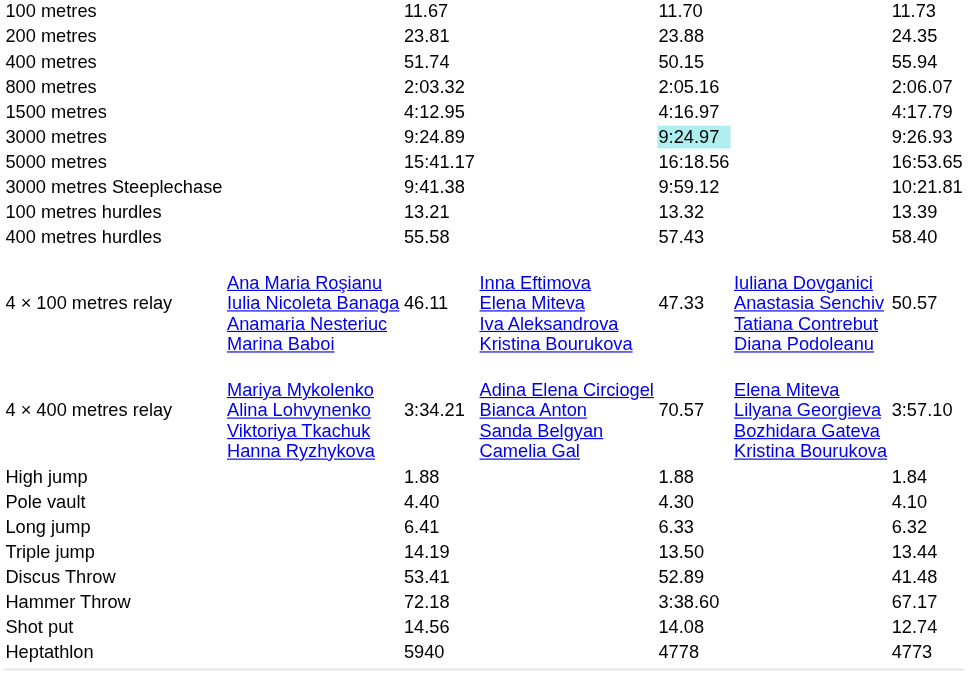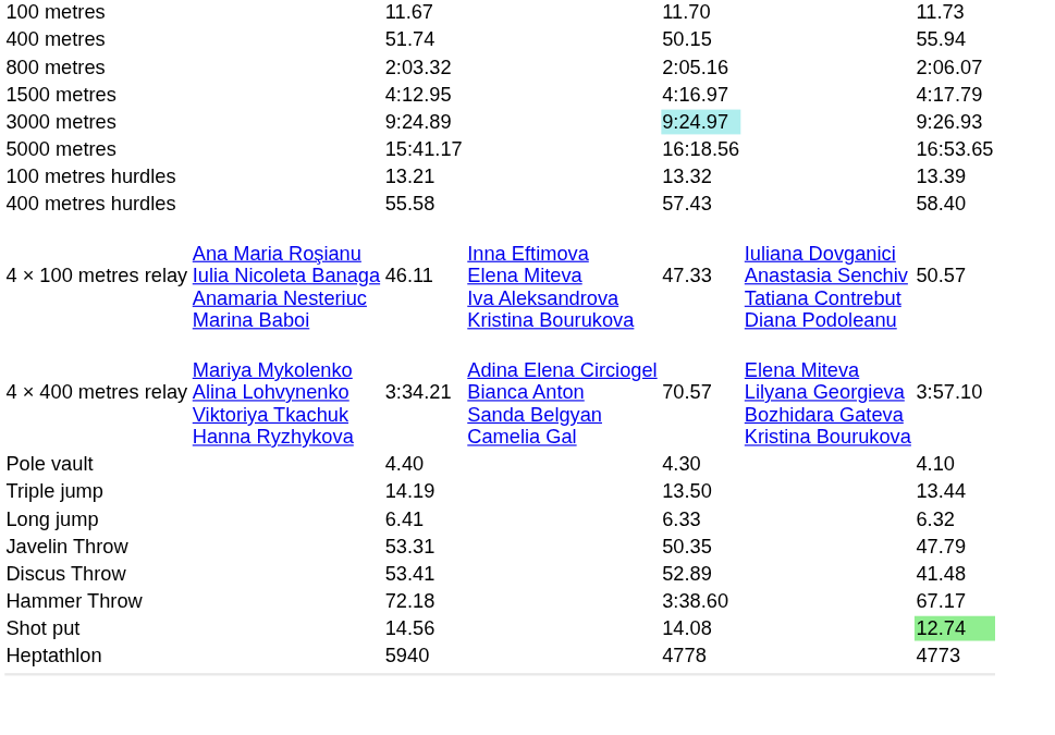 <table>
 <tr>
 <td>100 metres</td>
 <td></td>
 <td>11.67</td>
 <td></td>
 <td>11.70</td>
 <td></td>
 <td>11.73</td>
-</tr>
-<tr>
-<td>200 metres</td>
-<td></td>
-<td>23.81</td>
-<td></td>
-<td>23.88</td>
-<td></td>
-<td>24.35</td>
 </tr>
 <tr>
 <td>400 metres</td>
 <td></td>
 <td>51.74</td>
 <td></td>
 <td>50.15</td>
 <td></td>
 <td>55.94</td>
 </tr>
 <tr>
 <td>800 metres</td>
 <td></td>
 <td>2:03.32</td>
 <td></td>
 <td>2:05.16</td>
 <td></td>
 <td>2:06.07</td>
 </tr>
 <tr>
 <td>1500 metres</td>
 <td></td>
 <td>4:12.95</td>
 <td></td>
 <td>4:16.97</td>
 <td></td>
 <td>4:17.79</td>
 </tr>
 <tr>
 <td>3000 metres</td>
 <td></td>
 <td>9:24.89</td>
 <td></td>
 <td style="background: paleturquoise;">9:24.97</td>
 <td></td>
 <td>9:26.93</td>
 </tr>
 <tr>
 <td>5000 metres</td>
 <td></td>
 <td>15:41.17</td>
 <td></td>
 <td>16:18.56</td>
 <td></td>
 <td>16:53.65</td>
 </tr>
 <tr>
-<td>3000 metres Steeplechase</td>
-<td></td>
-<td>9:41.38</td>
-<td></td>
-<td>9:59.12</td>
-<td></td>
-<td>10:21.81</td>
-</tr>
-<tr>
 <td>100 metres hurdles</td>
 <td></td>
 <td>13.21</td>
 <td></td>
 <td>13.32</td>
 <td></td>
 <td>13.39</td>
 </tr>
 <tr>
 <td>400 metres hurdles</td>
 <td></td>
 <td>55.58</td>
 <td></td>
 <td>57.43</td>
 <td></td>
 <td>58.40</td>
 </tr>
 <tr>
 <td>4 × 100 metres relay</td>
 <td><br><a href='#'>Ana Maria Roşianu</a><br><a href='#'>Iulia Nicoleta Banaga</a><br><a href='#'>Anamaria Nesteriuc</a><br><a href='#'>Marina Baboi</a></td>
 <td>46.11</td>
 <td><br><a href='#'>Inna Eftimova</a><br><a href='#'>Elena Miteva</a><br><a href='#'>Iva Aleksandrova</a><br><a href='#'>Kristina Bourukova</a></td>
 <td>47.33</td>
 <td><br><a href='#'>Iuliana Dovganici</a><br><a href='#'>Anastasia Senchiv</a><br><a href='#'>Tatiana Contrebut</a><br><a href='#'>Diana Podoleanu</a></td>
 <td>50.57</td>
 </tr>
 <tr>
 <td>4 × 400 metres relay</td>
 <td><br><a href='#'>Mariya Mykolenko</a><br><a href='#'>Alina Lohvynenko</a><br><a href='#'>Viktoriya Tkachuk</a><br><a href='#'>Hanna Ryzhykova</a></td>
 <td>3:34.21</td>
 <td><br><a href='#'>Adina Elena Circiogel</a><br><a href='#'>Bianca Anton</a><br><a href='#'>Sanda Belgyan</a><br><a href='#'>Camelia Gal</a></td>
 <td>70.57</td>
 <td><br><a href='#'>Elena Miteva</a><br><a href='#'>Lilyana Georgieva</a><br><a href='#'>Bozhidara Gateva</a><br><a href='#'>Kristina Bourukova</a></td>
 <td>3:57.10</td>
 </tr>
 <tr>
-<td>High jump</td>
-<td></td>
-<td>1.88</td>
-<td></td>
-<td>1.88</td>
-<td></td>
-<td>1.84</td>
-</tr>
-<tr>
 <td>Pole vault</td>
 <td></td>
 <td>4.40</td>
 <td></td>
 <td>4.30</td>
 <td></td>
 <td>4.10</td>
+</tr>
+<tr>
+<td>Triple jump</td>
+<td></td>
+<td>14.19</td>
+<td></td>
+<td>13.50</td>
+<td></td>
+<td>13.44</td>
 </tr>
 <tr>
 <td>Long jump</td>
 <td></td>
 <td>6.41</td>
 <td></td>
 <td>6.33</td>
 <td></td>
 <td>6.32</td>
 </tr>
 <tr>
-<td>Triple jump</td>
+<td>Javelin Throw</td>
 <td></td>
-<td>14.19</td>
+<td>53.31</td>
 <td></td>
-<td>13.50</td>
+<td>50.35</td>
 <td></td>
-<td>13.44</td>
+<td>47.79</td>
 </tr>
 <tr>
 <td>Discus Throw</td>
 <td></td>
 <td>53.41</td>
 <td></td>
 <td>52.89</td>
 <td></td>
 <td>41.48</td>
 </tr>
 <tr>
 <td>Hammer Throw</td>
 <td></td>
 <td>72.18</td>
 <td></td>
 <td>3:38.60</td>
 <td></td>
 <td>67.17</td>
 </tr>
 <tr>
 <td>Shot put</td>
 <td></td>
 <td>14.56</td>
 <td></td>
 <td>14.08</td>
 <td></td>
-<td>12.74</td>
+<td style="background: lightgreen;">12.74</td>
 </tr>
 <tr>
 <td>Heptathlon</td>
 <td></td>
 <td>5940</td>
 <td></td>
 <td>4778</td>
 <td></td>
 <td>4773</td>
 </tr>
 <tr>
 </tr>
 <tr bgcolor= e8e8e8>
 <td colspan=7></td>
 </tr>
 </table>
